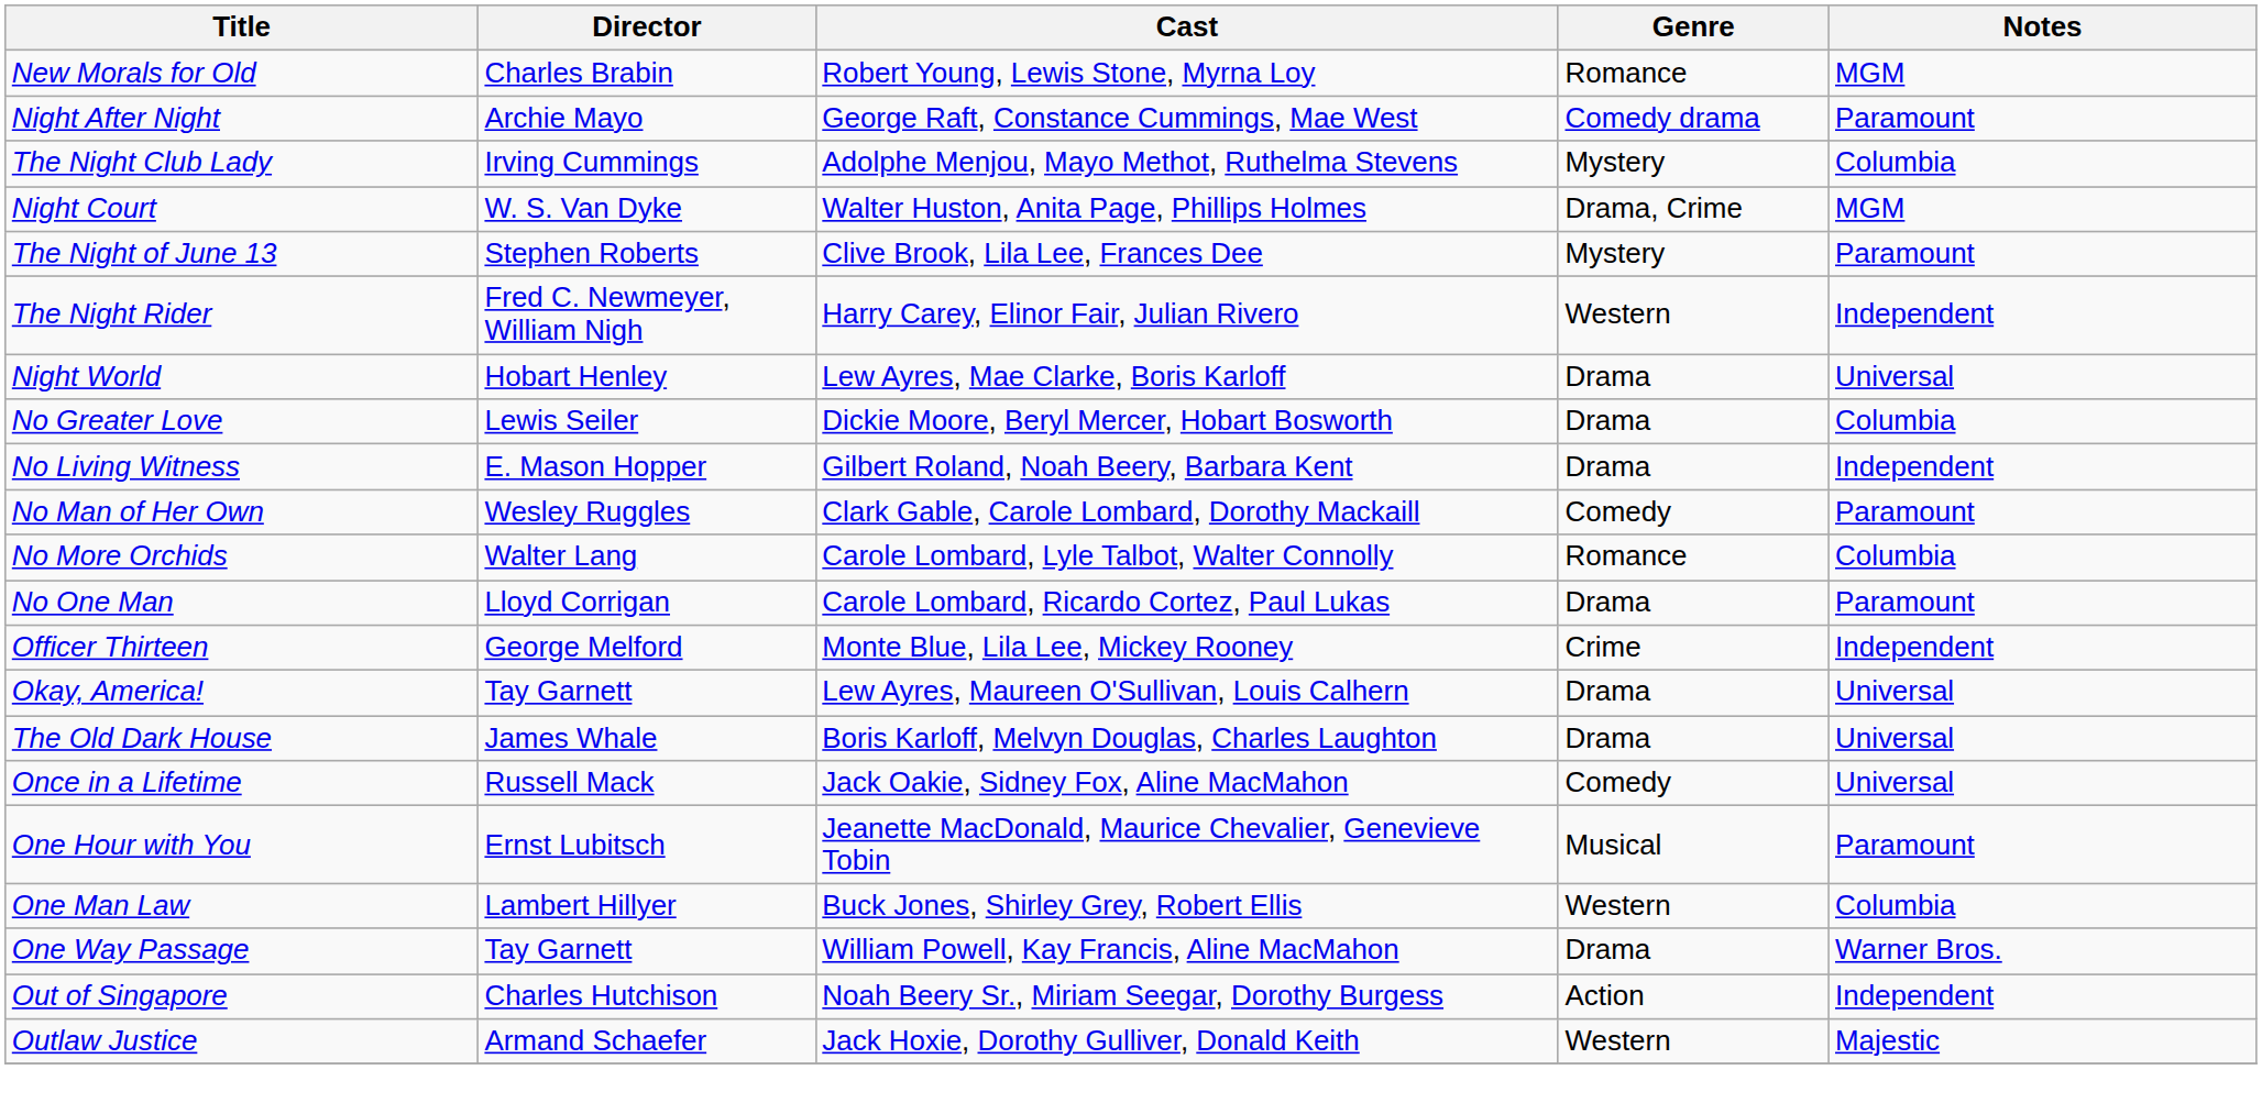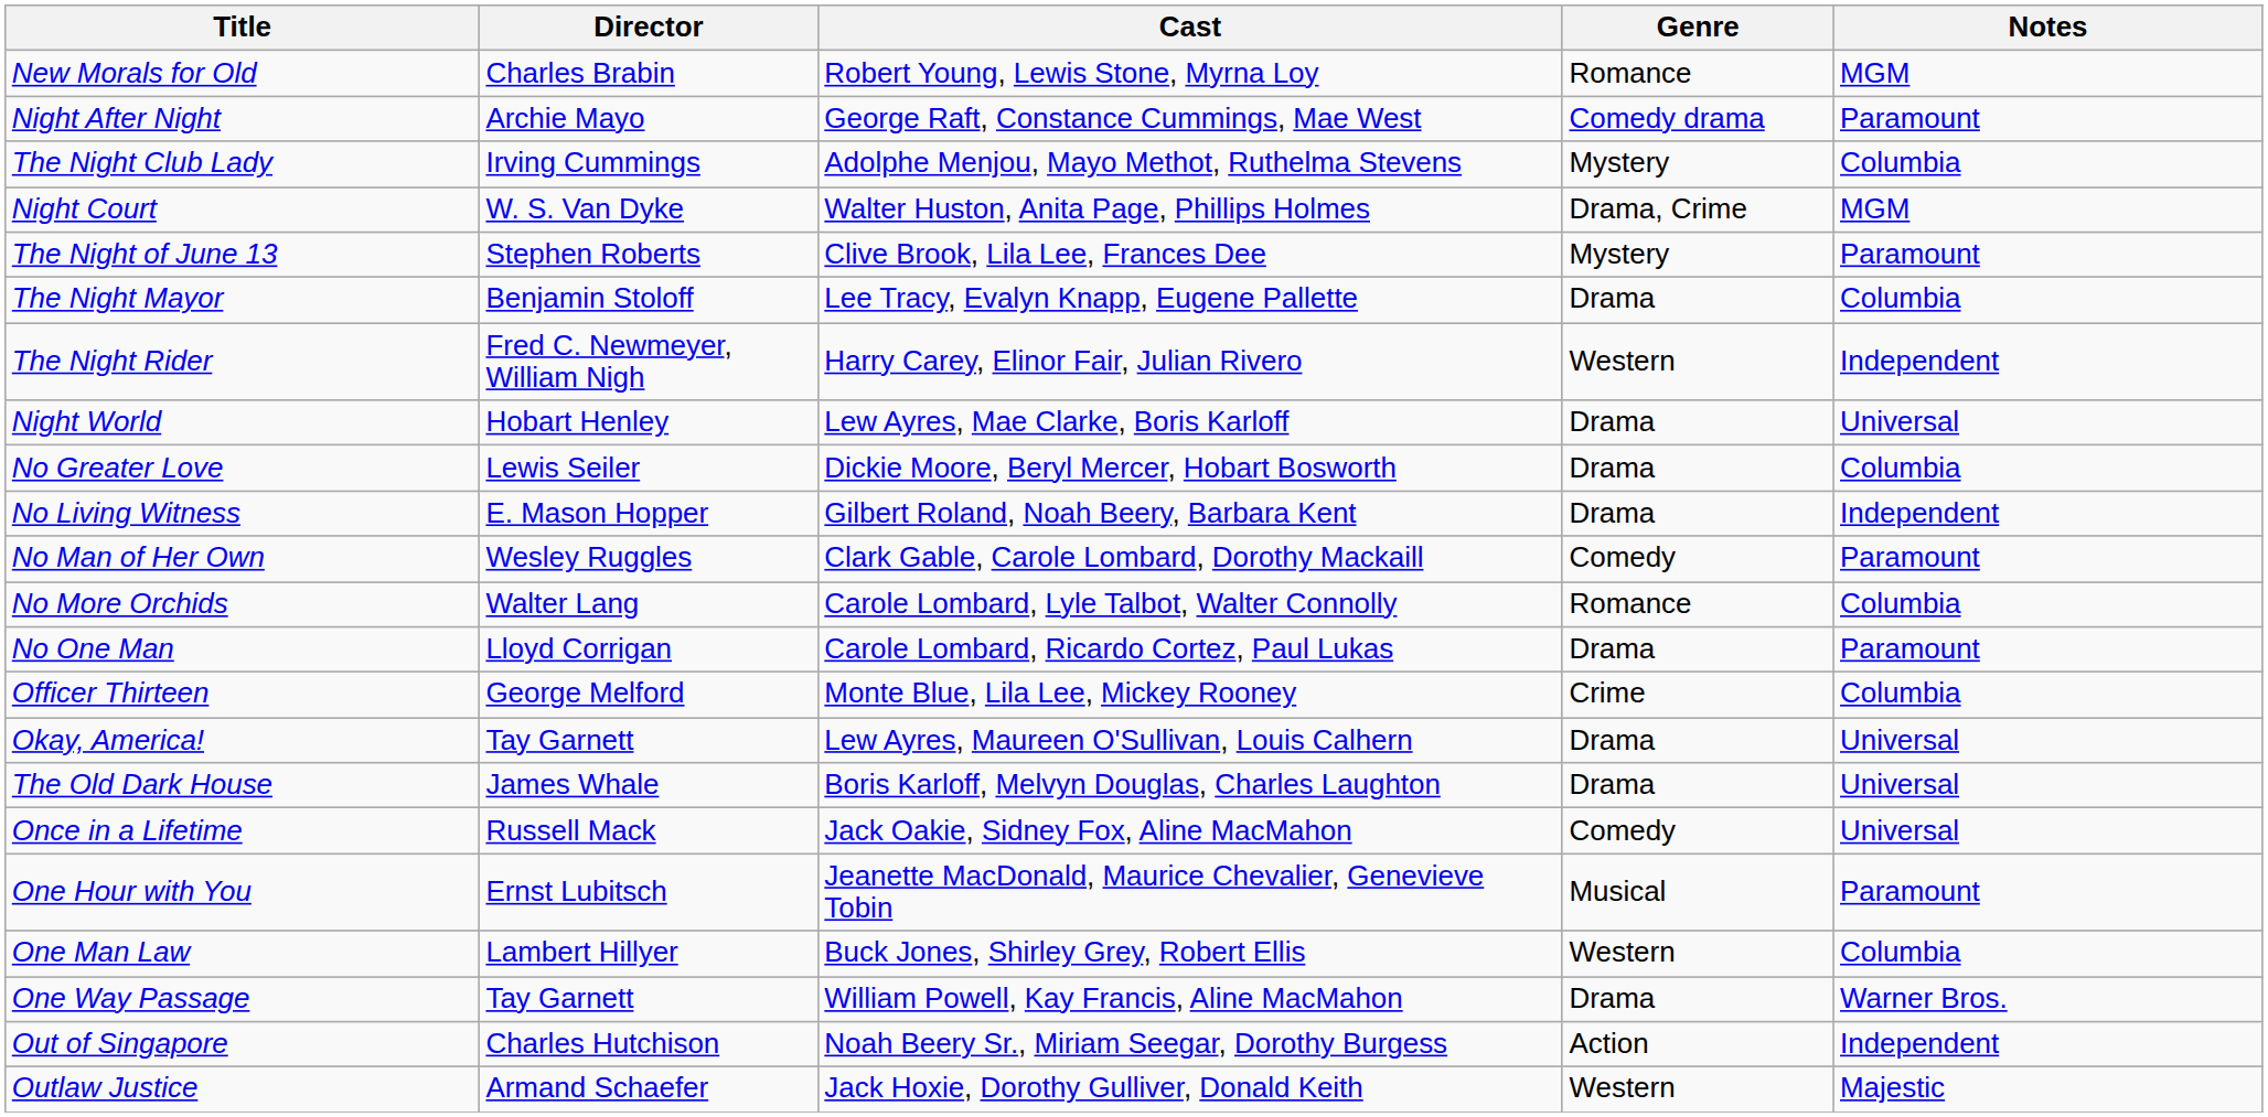 <table class="wikitable" style="width:100%;">
 <tr>
 <th style="width:21%;">Title</th>
 <th style="width:15%;">Director</th>
 <th style="width:33%;">Cast</th>
 <th style="width:12%;">Genre</th>
 <th style="width:19%;">Notes</th>
 </tr>
 <tr>
 <td><em><a href='#'>New Morals for Old</a></em></td>
 <td><a href='#'>Charles Brabin</a></td>
 <td><a href='#'>Robert Young</a>, <a href='#'>Lewis Stone</a>, <a href='#'>Myrna Loy</a></td>
 <td>Romance</td>
 <td><a href='#'>MGM</a></td>
 </tr>
 <tr>
 <td><em><a href='#'>Night After Night</a></em></td>
 <td><a href='#'>Archie Mayo</a></td>
 <td><a href='#'>George Raft</a>, <a href='#'>Constance Cummings</a>, <a href='#'>Mae West</a></td>
 <td><a href='#'>Comedy drama</a></td>
 <td><a href='#'>Paramount</a></td>
 </tr>
 <tr>
 <td><em><a href='#'>The Night Club Lady</a></em></td>
 <td><a href='#'>Irving Cummings</a></td>
 <td><a href='#'>Adolphe Menjou</a>, <a href='#'>Mayo Methot</a>, <a href='#'>Ruthelma Stevens</a></td>
 <td>Mystery</td>
 <td><a href='#'>Columbia</a></td>
 </tr>
 <tr>
 <td><em><a href='#'>Night Court</a></em></td>
 <td><a href='#'>W. S. Van Dyke</a></td>
 <td><a href='#'>Walter Huston</a>, <a href='#'>Anita Page</a>, <a href='#'>Phillips Holmes</a></td>
 <td>Drama, Crime</td>
 <td><a href='#'>MGM</a></td>
 </tr>
 <tr>
 <td><em><a href='#'>The Night of June 13</a></em></td>
 <td><a href='#'>Stephen Roberts</a></td>
 <td><a href='#'>Clive Brook</a>, <a href='#'>Lila Lee</a>, <a href='#'>Frances Dee</a></td>
 <td>Mystery</td>
 <td><a href='#'>Paramount</a></td>
+</tr>
+<tr>
+<td><em><a href='#'>The Night Mayor</a></em></td>
+<td><a href='#'>Benjamin Stoloff</a></td>
+<td><a href='#'>Lee Tracy</a>, <a href='#'>Evalyn Knapp</a>, <a href='#'>Eugene Pallette</a></td>
+<td>Drama</td>
+<td><a href='#'>Columbia</a></td>
 </tr>
 <tr>
 <td><em><a href='#'>The Night Rider</a></em></td>
 <td><a href='#'>Fred C. Newmeyer</a>, <a href='#'>William Nigh</a></td>
 <td><a href='#'>Harry Carey</a>, <a href='#'>Elinor Fair</a>, <a href='#'>Julian Rivero</a></td>
 <td>Western</td>
 <td><a href='#'>Independent</a></td>
 </tr>
 <tr>
 <td><em><a href='#'>Night World</a></em></td>
 <td><a href='#'>Hobart Henley</a></td>
 <td><a href='#'>Lew Ayres</a>, <a href='#'>Mae Clarke</a>, <a href='#'>Boris Karloff</a></td>
 <td>Drama</td>
 <td><a href='#'>Universal</a></td>
 </tr>
 <tr>
 <td><em><a href='#'>No Greater Love</a></em></td>
 <td><a href='#'>Lewis Seiler</a></td>
 <td><a href='#'>Dickie Moore</a>, <a href='#'>Beryl Mercer</a>, <a href='#'>Hobart Bosworth</a></td>
 <td>Drama</td>
 <td><a href='#'>Columbia</a></td>
 </tr>
 <tr>
 <td><em><a href='#'>No Living Witness</a></em></td>
 <td><a href='#'>E. Mason Hopper</a></td>
 <td><a href='#'>Gilbert Roland</a>, <a href='#'>Noah Beery</a>, <a href='#'>Barbara Kent</a></td>
 <td>Drama</td>
 <td><a href='#'>Independent</a></td>
 </tr>
 <tr>
 <td><em><a href='#'>No Man of Her Own</a></em></td>
 <td><a href='#'>Wesley Ruggles</a></td>
 <td><a href='#'>Clark Gable</a>, <a href='#'>Carole Lombard</a>, <a href='#'>Dorothy Mackaill</a></td>
 <td>Comedy</td>
 <td><a href='#'>Paramount</a></td>
 </tr>
 <tr>
 <td><em><a href='#'>No More Orchids</a></em></td>
 <td><a href='#'>Walter Lang</a></td>
 <td><a href='#'>Carole Lombard</a>, <a href='#'>Lyle Talbot</a>, <a href='#'>Walter Connolly</a></td>
 <td>Romance</td>
 <td><a href='#'>Columbia</a></td>
 </tr>
 <tr>
 <td><em><a href='#'>No One Man</a></em></td>
 <td><a href='#'>Lloyd Corrigan</a></td>
 <td><a href='#'>Carole Lombard</a>, <a href='#'>Ricardo Cortez</a>, <a href='#'>Paul Lukas</a></td>
 <td>Drama</td>
 <td><a href='#'>Paramount</a></td>
 </tr>
 <tr>
 <td><em><a href='#'>Officer Thirteen</a></em></td>
 <td><a href='#'>George Melford</a></td>
 <td><a href='#'>Monte Blue</a>, <a href='#'>Lila Lee</a>, <a href='#'>Mickey Rooney</a></td>
 <td>Crime</td>
-<td><a href='#'>Independent</a></td>
+<td><a href='#'>Columbia</a></td>
 </tr>
 <tr>
 <td><em><a href='#'>Okay, America!</a></em></td>
 <td><a href='#'>Tay Garnett</a></td>
 <td><a href='#'>Lew Ayres</a>, <a href='#'>Maureen O'Sullivan</a>, <a href='#'>Louis Calhern</a></td>
 <td>Drama</td>
 <td><a href='#'>Universal</a></td>
 </tr>
 <tr>
 <td><em><a href='#'>The Old Dark House</a></em></td>
 <td><a href='#'>James Whale</a></td>
 <td><a href='#'>Boris Karloff</a>, <a href='#'>Melvyn Douglas</a>, <a href='#'>Charles Laughton</a></td>
 <td>Drama</td>
 <td><a href='#'>Universal</a></td>
 </tr>
 <tr>
 <td><em><a href='#'>Once in a Lifetime</a></em></td>
 <td><a href='#'>Russell Mack</a></td>
 <td><a href='#'>Jack Oakie</a>, <a href='#'>Sidney Fox</a>, <a href='#'>Aline MacMahon</a></td>
 <td>Comedy</td>
 <td><a href='#'>Universal</a></td>
 </tr>
 <tr>
 <td><em><a href='#'>One Hour with You</a></em></td>
 <td><a href='#'>Ernst Lubitsch</a></td>
 <td><a href='#'>Jeanette MacDonald</a>, <a href='#'>Maurice Chevalier</a>, <a href='#'>Genevieve Tobin</a></td>
 <td>Musical</td>
 <td><a href='#'>Paramount</a></td>
 </tr>
 <tr>
 <td><em><a href='#'>One Man Law</a></em></td>
 <td><a href='#'>Lambert Hillyer</a></td>
 <td><a href='#'>Buck Jones</a>, <a href='#'>Shirley Grey</a>, <a href='#'>Robert Ellis</a></td>
 <td>Western</td>
 <td><a href='#'>Columbia</a></td>
 </tr>
 <tr>
 <td><em><a href='#'>One Way Passage</a></em></td>
 <td><a href='#'>Tay Garnett</a></td>
 <td><a href='#'>William Powell</a>, <a href='#'>Kay Francis</a>, <a href='#'>Aline MacMahon</a></td>
 <td>Drama</td>
 <td><a href='#'>Warner Bros.</a></td>
 </tr>
 <tr>
 <td><em><a href='#'>Out of Singapore</a></em></td>
 <td><a href='#'>Charles Hutchison</a></td>
 <td><a href='#'>Noah Beery Sr.</a>, <a href='#'>Miriam Seegar</a>, <a href='#'>Dorothy Burgess</a></td>
 <td>Action</td>
 <td><a href='#'>Independent</a></td>
 </tr>
 <tr>
 <td><em><a href='#'>Outlaw Justice</a></em></td>
 <td><a href='#'>Armand Schaefer</a></td>
 <td><a href='#'>Jack Hoxie</a>, <a href='#'>Dorothy Gulliver</a>, <a href='#'>Donald Keith</a></td>
 <td>Western</td>
 <td><a href='#'>Majestic</a></td>
 </tr>
 <tr>
 </tr>
 </table>
